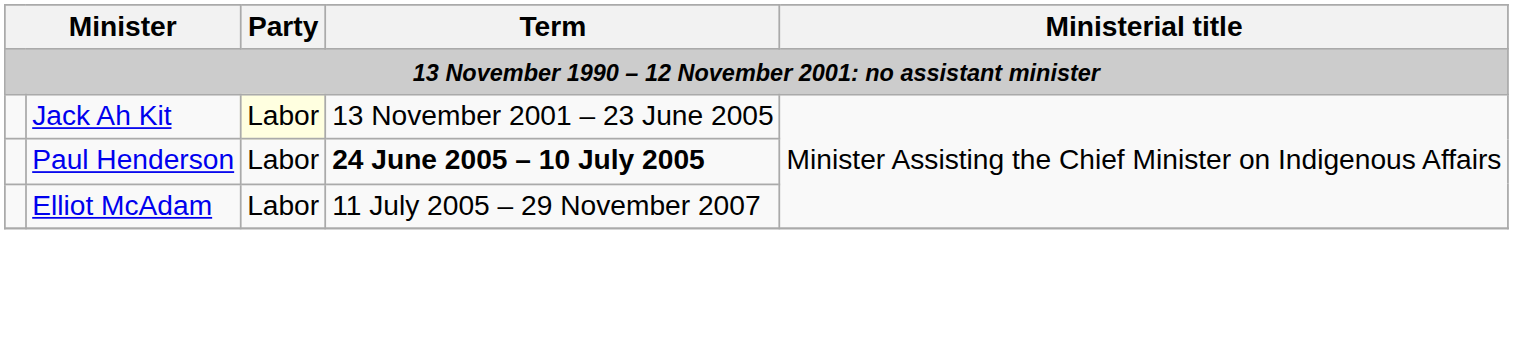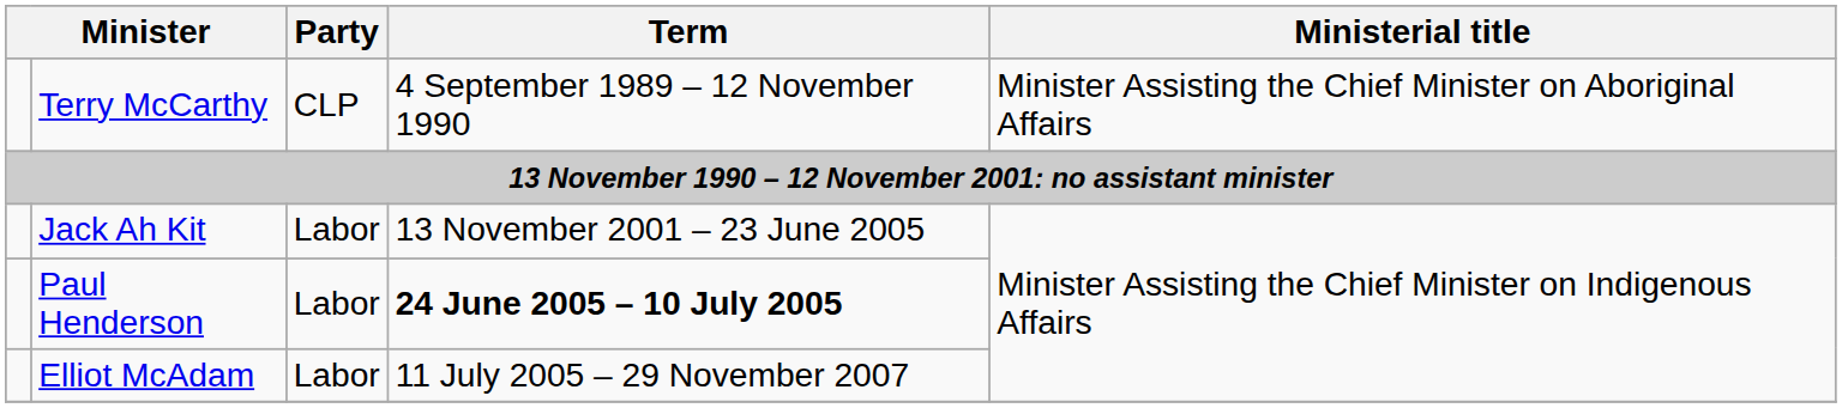 <table class="sortable wikitable">
 <tr>
 <th colspan=2>Minister</th>
 <th>Party</th>
 <th>Term </th>
 <th>Ministerial title</th>
 </tr>
 <tr>
+<td> </td>
+<td><a href='#'>Terry McCarthy</a></td>
+<td>CLP</td>
+<td>4 September 1989 – 12 November 1990</td>
+<td>Minister Assisting the Chief Minister on Aboriginal Affairs</td>
+</tr>
+<tr>
 <th colspan=5 style="background: #cccccc;"><small><strong><em>13 November 1990 – 12 November 2001: no assistant minister</em></strong></small></th>
 </tr>
 <tr>
 <td> </td>
 <td><a href='#'>Jack Ah Kit</a></td>
-<td style="background: lightyellow;">Labor</td>
+<td>Labor</td>
 <td>13 November 2001 – 23 June 2005</td>
 <td rowspan="3">Minister Assisting the Chief Minister on Indigenous Affairs</td>
 </tr>
 <tr>
 <td> </td>
 <td><a href='#'>Paul Henderson</a></td>
 <td>Labor</td>
 <td><strong>24 June 2005 – 10 July 2005</strong></td>
 </tr>
 <tr>
 <td> </td>
 <td><a href='#'>Elliot McAdam</a></td>
 <td>Labor</td>
 <td>11 July 2005 – 29 November 2007</td>
 </tr>
 <tr>
 </tr>
 </table>
